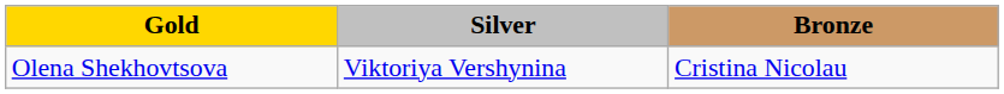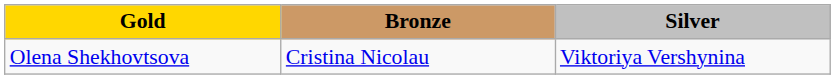 <table class="wikitable" style="text-align:left">
 <tr align="center">
 <td width=200 bgcolor=gold><strong>Gold</strong></td>
+<td width=200 bgcolor=CC9966><strong>Bronze</strong></td>
 <td width=200 bgcolor=silver><strong>Silver</strong></td>
-<td width=200 bgcolor=CC9966><strong>Bronze</strong></td>
 </tr>
 <tr>
 <td><a href='#'>Olena Shekhovtsova</a><br><em></em></td>
+<td><a href='#'>Cristina Nicolau</a><br><em></em></td>
 <td><a href='#'>Viktoriya Vershynina</a><br><em></em></td>
-<td><a href='#'>Cristina Nicolau</a><br><em></em></td>
 </tr>
 </table>
